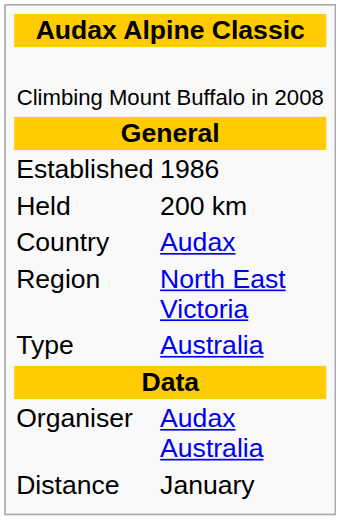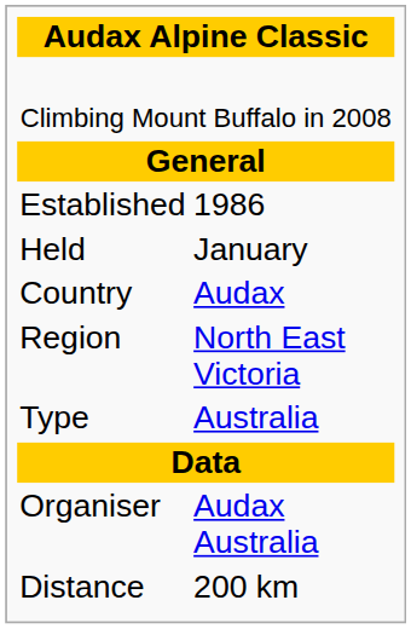 <table class="infobox" style="width: 200px;">
 <tr>
 <th colspan="2" align=center bgcolor="#FFCC00"><span><strong>Audax Alpine Classic</strong></span></th>
 </tr>
 <tr>
 <td colspan="2" align=center><br><small>Climbing Mount Buffalo in 2008</small></td>
 </tr>
 <tr>
 <th colspan="2" align=center bgcolor="#FFCC00"><span><strong>General</strong></span></th>
 </tr>
 <tr>
 <td>Established</td>
 <td>1986</td>
 </tr>
 <tr>
 <td>Held</td>
-<td>200 km</td>
+<td>January</td>
 </tr>
 <tr>
 <td>Country</td>
 <td><a href='#'>Audax</a></td>
 </tr>
 <tr>
 <td>Region</td>
 <td><a href='#'>North East Victoria</a></td>
 </tr>
 <tr>
 <td>Type</td>
 <td><a href='#'>Australia</a></td>
 </tr>
 <tr>
 <th colspan="2" align=center bgcolor="#FFCC00"><span><strong>Data</strong></span></th>
 </tr>
 <tr>
 <td>Organiser</td>
 <td><a href='#'>Audax Australia</a></td>
 </tr>
 <tr>
 <td>Distance</td>
-<td>January</td>
+<td>200 km</td>
 </tr>
 <tr>
 </tr>
 </table>
